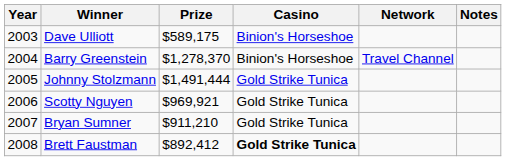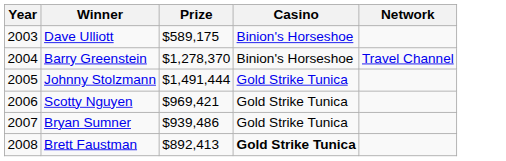 <table class="wikitable">
 <tr>
 <th>Year</th>
 <th>Winner</th>
 <th>Prize</th>
 <th>Casino</th>
 <th>Network</th>
-<th>Notes</th>
 </tr>
 <tr>
 <td>2003</td>
 <td><a href='#'>Dave Ulliott</a></td>
 <td>$589,175</td>
 <td><a href='#'>Binion's Horseshoe</a></td>
-<td></td>
 <td></td>
 </tr>
 <tr>
 <td>2004</td>
 <td><a href='#'>Barry Greenstein</a></td>
 <td>$1,278,370</td>
 <td>Binion's Horseshoe</td>
 <td><a href='#'>Travel Channel</a></td>
-<td></td>
 </tr>
 <tr>
 <td>2005</td>
 <td><a href='#'>Johnny Stolzmann</a></td>
 <td>$1,491,444</td>
 <td><a href='#'>Gold Strike Tunica</a></td>
 <td></td>
-<td></td>
 </tr>
 <tr>
 <td>2006</td>
 <td><a href='#'>Scotty Nguyen</a></td>
-<td>$969,921</td>
+<td>$969,421</td>
 <td>Gold Strike Tunica</td>
-<td></td>
 <td></td>
 </tr>
 <tr>
 <td>2007</td>
 <td><a href='#'>Bryan Sumner</a></td>
-<td>$911,210</td>
+<td>$939,486</td>
 <td>Gold Strike Tunica</td>
-<td></td>
 <td></td>
 </tr>
 <tr>
 <td>2008</td>
 <td><a href='#'>Brett Faustman</a></td>
-<td>$892,412</td>
+<td>$892,413</td>
 <td><strong>Gold Strike Tunica</strong></td>
-<td></td>
 <td></td>
 </tr>
 </table>
